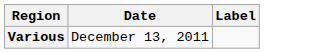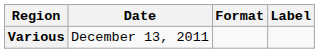 <table class="wikitable plainrowheaders">
 <tr>
 <th scope="col">Region</th>
 <th scope="col">Date</th>
+<th scope="col">Format</th>
 <th scope="col">Label</th>
 </tr>
 <tr>
 <th scope="row">Various</th>
 <td>December 13, 2011</td>
 <td></td>
+<td></td>
 </tr>
 </table>
